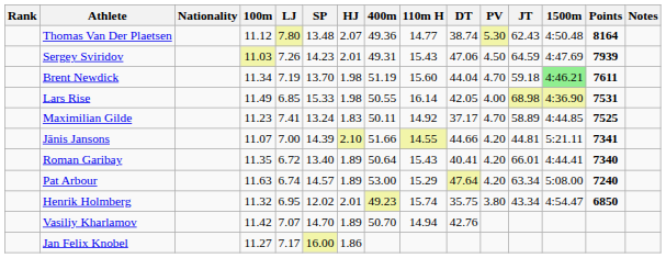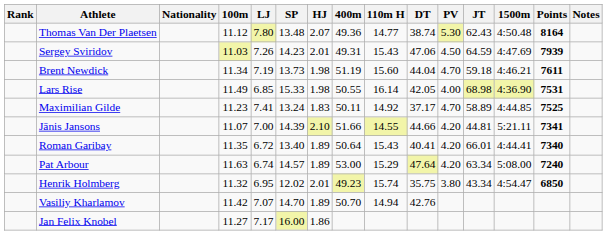 <table class="wikitable sortable" style=" text-align:center; font-size:95%;">
 <tr>
 <th>Rank</th>
 <th>Athlete</th>
 <th>Nationality</th>
 <th>100m</th>
 <th>LJ</th>
 <th>SP</th>
 <th>HJ</th>
 <th>400m</th>
 <th>110m H</th>
 <th>DT</th>
 <th>PV</th>
 <th>JT</th>
 <th>1500m</th>
 <th>Points</th>
 <th>Notes</th>
 </tr>
 <tr>
 <td></td>
 <td align=left><a href='#'>Thomas Van Der Plaetsen</a></td>
 <td align=left></td>
 <td>11.12</td>
 <td bgcolor=#F2F5A9>7.80</td>
 <td>13.48</td>
 <td>2.07</td>
 <td>49.36</td>
 <td>14.77</td>
 <td>38.74</td>
 <td bgcolor=#F2F5A9>5.30</td>
 <td>62.43</td>
 <td>4:50.48</td>
 <td><strong>8164</strong></td>
 <td></td>
 </tr>
 <tr>
 <td></td>
 <td align=left><a href='#'>Sergey Sviridov</a></td>
 <td align=left></td>
 <td bgcolor=#F2F5A9>11.03</td>
 <td>7.26</td>
 <td>14.23</td>
 <td>2.01</td>
 <td>49.31</td>
 <td>15.43</td>
 <td>47.06</td>
 <td>4.50</td>
 <td>64.59</td>
 <td>4:47.69</td>
 <td><strong>7939</strong></td>
 <td></td>
 </tr>
 <tr>
 <td></td>
 <td align=left><a href='#'>Brent Newdick</a></td>
 <td align=left></td>
 <td>11.34</td>
 <td>7.19</td>
-<td>13.70</td>
+<td>13.73</td>
 <td>1.98</td>
 <td>51.19</td>
 <td>15.60</td>
 <td>44.04</td>
 <td>4.70</td>
 <td>59.18</td>
-<td style="background: lightgreen;">4:46.21</td>
+<td>4:46.21</td>
 <td><strong>7611</strong></td>
 <td></td>
 </tr>
 <tr>
 <td></td>
 <td align=left><a href='#'>Lars Rise</a></td>
 <td align=left></td>
 <td>11.49</td>
 <td>6.85</td>
 <td>15.33</td>
 <td>1.98</td>
 <td>50.55</td>
 <td>16.14</td>
 <td>42.05</td>
 <td>4.00</td>
 <td bgcolor=#F2F5A9>68.98</td>
 <td bgcolor=#F2F5A9>4:36.90</td>
 <td><strong>7531</strong></td>
 <td></td>
 </tr>
 <tr>
 <td></td>
 <td align=left><a href='#'>Maximilian Gilde</a></td>
 <td align=left></td>
 <td>11.23</td>
 <td>7.41</td>
 <td>13.24</td>
 <td>1.83</td>
 <td>50.11</td>
 <td>14.92</td>
 <td>37.17</td>
 <td>4.70</td>
 <td>58.89</td>
 <td>4:44.85</td>
 <td><strong>7525</strong></td>
 <td></td>
 </tr>
 <tr>
 <td></td>
 <td align=left><a href='#'>Jānis Jansons</a></td>
 <td align=left></td>
 <td>11.07</td>
 <td>7.00</td>
 <td>14.39</td>
 <td bgcolor=#F2F5A9>2.10</td>
 <td>51.66</td>
 <td bgcolor=#F2F5A9>14.55</td>
 <td>44.66</td>
 <td>4.20</td>
 <td>44.81</td>
 <td>5:21.11</td>
 <td><strong>7341</strong></td>
 <td></td>
 </tr>
 <tr>
 <td></td>
 <td align=left><a href='#'>Roman Garibay</a></td>
 <td align=left></td>
 <td>11.35</td>
 <td>6.72</td>
 <td>13.40</td>
 <td>1.89</td>
 <td>50.64</td>
 <td>15.43</td>
 <td>40.41</td>
 <td>4.20</td>
 <td>66.01</td>
 <td>4:44.41</td>
 <td><strong>7340</strong></td>
 <td></td>
 </tr>
 <tr>
 <td></td>
 <td align=left><a href='#'>Pat Arbour</a></td>
 <td align=left></td>
 <td>11.63</td>
 <td>6.74</td>
 <td>14.57</td>
 <td>1.89</td>
 <td>53.00</td>
 <td>15.29</td>
 <td bgcolor=#F2F5A9>47.64</td>
 <td>4.20</td>
 <td>63.34</td>
 <td>5:08.00</td>
 <td><strong>7240</strong></td>
 <td></td>
 </tr>
 <tr>
 <td></td>
 <td align=left><a href='#'>Henrik Holmberg</a></td>
 <td align=left></td>
 <td>11.32</td>
 <td>6.95</td>
 <td>12.02</td>
 <td>2.01</td>
 <td bgcolor=#F2F5A9>49.23</td>
 <td>15.74</td>
 <td>35.75</td>
 <td>3.80</td>
 <td>43.34</td>
 <td>4:54.47</td>
 <td><strong>6850</strong></td>
 <td></td>
 </tr>
 <tr>
 <td></td>
 <td align=left><a href='#'>Vasiliy Kharlamov</a></td>
 <td align=left></td>
 <td>11.42</td>
 <td>7.07</td>
 <td>14.70</td>
 <td>1.89</td>
 <td>50.70</td>
 <td>14.94</td>
 <td>42.76</td>
 <td></td>
 <td></td>
 <td></td>
 <td><strong></strong></td>
 <td></td>
 </tr>
 <tr>
 <td></td>
 <td align=left><a href='#'>Jan Felix Knobel</a></td>
 <td align=left></td>
 <td>11.27</td>
 <td>7.17</td>
 <td bgcolor=#F2F5A9>16.00</td>
 <td>1.86</td>
 <td></td>
 <td></td>
 <td></td>
 <td></td>
 <td></td>
 <td></td>
 <td><strong></strong></td>
 <td></td>
 </tr>
 </table>
